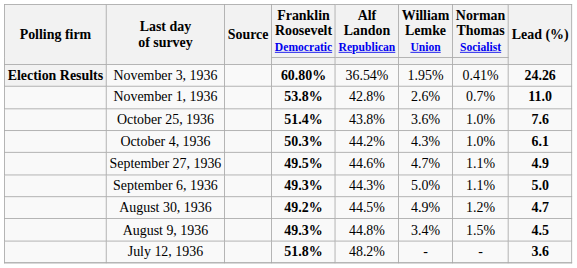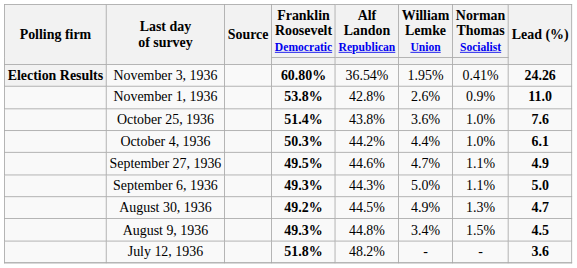 <table class="wikitable sortable" style="text-align:center;" align="center">
 <tr>
 <th rowspan="2">Polling firm</th>
 <th rowspan="2">Last day <br>of survey</th>
 <th rowspan="2">Source</th>
 <th style="width:40px;" data-sort-type="number">Franklin Roosevelt<br><small><a href='#'>Democratic</a></small></th>
 <th style="width:40px;" data-sort-type="number">Alf Landon<br><small><a href='#'>Republican</a></small></th>
 <th style="width:40px;" data-sort-type="number">William Lemke<br><small><a href='#'>Union</a></small></th>
 <th style="width:40px;" data-sort-type="number">Norman Thomas<br><small><a href='#'>Socialist</a></small></th>
 <th rowspan="2">Lead (%)</th>
 </tr>
 <tr style="line-height:5px;">
 <th></th>
 <th></th>
 <th></th>
 <th></th>
 </tr>
 <tr>
 <th><strong>Election Results</strong></th>
 <td>November 3, 1936</td>
 <td></td>
 <td align="center" ><strong>60.80%</strong></td>
 <td align="center">36.54%</td>
 <td align="center">1.95%</td>
 <td align="center">0.41%</td>
 <td><strong>24.26</strong></td>
 </tr>
 <tr>
 <td></td>
 <td>November 1, 1936</td>
 <td></td>
 <td align="center" ><strong>53.8%</strong></td>
 <td align="center">42.8%</td>
 <td align="center">2.6%</td>
-<td align="center">0.7%</td>
+<td align="center">0.9%</td>
 <td><strong>11.0</strong></td>
 </tr>
 <tr>
 <td></td>
 <td>October 25, 1936</td>
 <td></td>
 <td align="center" ><strong>51.4%</strong></td>
 <td align="center">43.8%</td>
 <td align="center">3.6%</td>
 <td align="center">1.0%</td>
 <td><strong>7.6</strong></td>
 </tr>
 <tr>
 <td></td>
 <td>October 4, 1936</td>
 <td></td>
 <td align="center" ><strong>50.3%</strong></td>
 <td align="center">44.2%</td>
-<td align="center">4.3%</td>
+<td align="center">4.4%</td>
 <td align="center">1.0%</td>
 <td><strong>6.1</strong></td>
 </tr>
 <tr>
 <td></td>
 <td>September 27, 1936</td>
 <td></td>
 <td align="center" ><strong>49.5%</strong></td>
 <td align="center">44.6%</td>
 <td align="center">4.7%</td>
 <td align="center">1.1%</td>
 <td><strong>4.9</strong></td>
 </tr>
 <tr>
 <td></td>
 <td>September 6, 1936</td>
 <td></td>
 <td align="center" ><strong>49.3%</strong></td>
 <td align="center">44.3%</td>
 <td align="center">5.0%</td>
 <td align="center">1.1%</td>
 <td><strong>5.0</strong></td>
 </tr>
 <tr>
 <td></td>
 <td>August 30, 1936</td>
 <td></td>
 <td align="center" ><strong>49.2%</strong></td>
 <td align="center">44.5%</td>
 <td align="center">4.9%</td>
-<td align="center">1.2%</td>
+<td align="center">1.3%</td>
 <td><strong>4.7</strong></td>
 </tr>
 <tr>
 <td></td>
 <td>August 9, 1936</td>
 <td></td>
 <td align="center" ><strong>49.3%</strong></td>
 <td align="center">44.8%</td>
 <td align="center">3.4%</td>
 <td align="center">1.5%</td>
 <td><strong>4.5</strong></td>
 </tr>
 <tr>
 <td></td>
 <td>July 12, 1936</td>
 <td></td>
 <td align="center" ><strong>51.8%</strong></td>
 <td align="center">48.2%</td>
 <td align="center">-</td>
 <td align="center">-</td>
 <td><strong>3.6</strong></td>
 </tr>
 <tr>
 </tr>
 </table>
